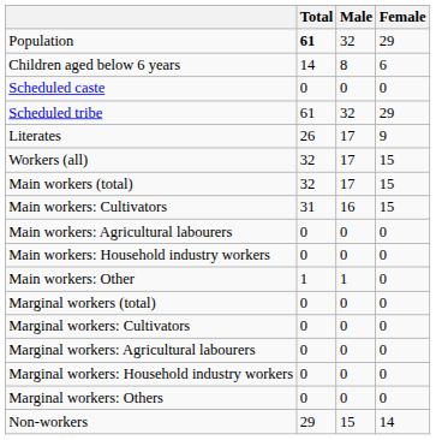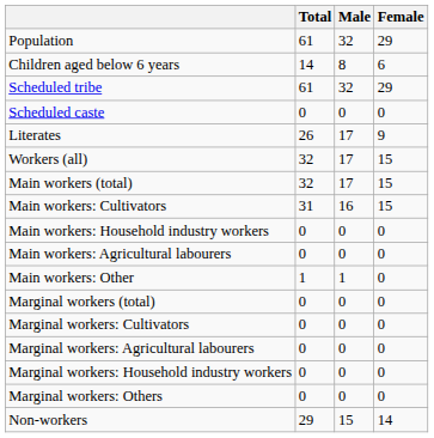 <table class="wikitable sortable">
 <tr>
 <th></th>
 <th>Total</th>
 <th>Male</th>
 <th>Female</th>
 </tr>
 <tr>
 <td>Population</td>
-<td><strong>61</strong></td>
+<td>61</td>
 <td>32</td>
 <td>29</td>
 </tr>
 <tr>
 <td>Children aged below 6 years</td>
 <td>14</td>
 <td>8</td>
 <td>6</td>
 </tr>
 <tr>
+<td><a href='#'>Scheduled tribe</a></td>
+<td>61</td>
+<td>32</td>
+<td>29</td>
+</tr>
+<tr>
 <td><a href='#'>Scheduled caste</a></td>
 <td>0</td>
 <td>0</td>
 <td>0</td>
-</tr>
-<tr>
-<td><a href='#'>Scheduled tribe</a></td>
-<td>61</td>
-<td>32</td>
-<td>29</td>
 </tr>
 <tr>
 <td>Literates</td>
 <td>26</td>
 <td>17</td>
 <td>9</td>
 </tr>
 <tr>
 <td>Workers (all)</td>
 <td>32</td>
 <td>17</td>
 <td>15</td>
 </tr>
 <tr>
 <td>Main workers (total)</td>
 <td>32</td>
 <td>17</td>
 <td>15</td>
 </tr>
 <tr>
 <td>Main workers: Cultivators</td>
 <td>31</td>
 <td>16</td>
 <td>15</td>
 </tr>
 <tr>
-<td>Main workers: Agricultural labourers</td>
+<td>Main workers: Household industry workers</td>
 <td>0</td>
 <td>0</td>
 <td>0</td>
 </tr>
 <tr>
-<td>Main workers: Household industry workers</td>
+<td>Main workers: Agricultural labourers</td>
 <td>0</td>
 <td>0</td>
 <td>0</td>
 </tr>
 <tr>
 <td>Main workers: Other</td>
 <td>1</td>
 <td>1</td>
 <td>0</td>
 </tr>
 <tr>
 <td>Marginal workers (total)</td>
 <td>0</td>
 <td>0</td>
 <td>0</td>
 </tr>
 <tr>
 <td>Marginal workers: Cultivators</td>
 <td>0</td>
 <td>0</td>
 <td>0</td>
 </tr>
 <tr>
 <td>Marginal workers: Agricultural labourers</td>
 <td>0</td>
 <td>0</td>
 <td>0</td>
 </tr>
 <tr>
 <td>Marginal workers: Household industry workers</td>
 <td>0</td>
 <td>0</td>
 <td>0</td>
 </tr>
 <tr>
 <td>Marginal workers: Others</td>
 <td>0</td>
 <td>0</td>
 <td>0</td>
 </tr>
 <tr>
 <td>Non-workers</td>
 <td>29</td>
 <td>15</td>
 <td>14</td>
 </tr>
 </table>
